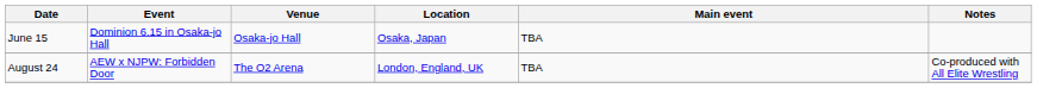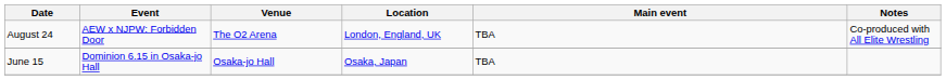 <table class="sortable wikitable succession-box" style="font-size:85%;">
 <tr>
 <th width=8%>Date</th>
 <th width=14%>Event</th>
 <th width=14%>Venue</th>
 <th width=14%>Location</th>
 <th width=40%>Main event</th>
 <th width=14%>Notes</th>
+</tr>
+<tr>
+<td>August 24</td>
+<td><a href='#'>AEW x NJPW: Forbidden Door</a></td>
+<td><a href='#'>The O2 Arena</a></td>
+<td><a href='#'>London, England, UK</a></td>
+<td>TBA</td>
+<td>Co-produced with <a href='#'>All Elite Wrestling</a></td>
+</tr>
+<tr>
 </tr>
 <tr>
 <td>June 15</td>
 <td><a href='#'>Dominion 6.15 in Osaka-jo Hall</a></td>
 <td><a href='#'>Osaka-jo Hall</a></td>
 <td><a href='#'>Osaka, Japan</a></td>
 <td>TBA</td>
 <td></td>
 </tr>
 <tr>
 </tr>
-<tr>
-<td>August 24</td>
-<td><a href='#'>AEW x NJPW: Forbidden Door</a></td>
-<td><a href='#'>The O2 Arena</a></td>
-<td><a href='#'>London, England, UK</a></td>
-<td>TBA</td>
-<td>Co-produced with <a href='#'>All Elite Wrestling</a></td>
-</tr>
-<tr>
-</tr>
 </table>
